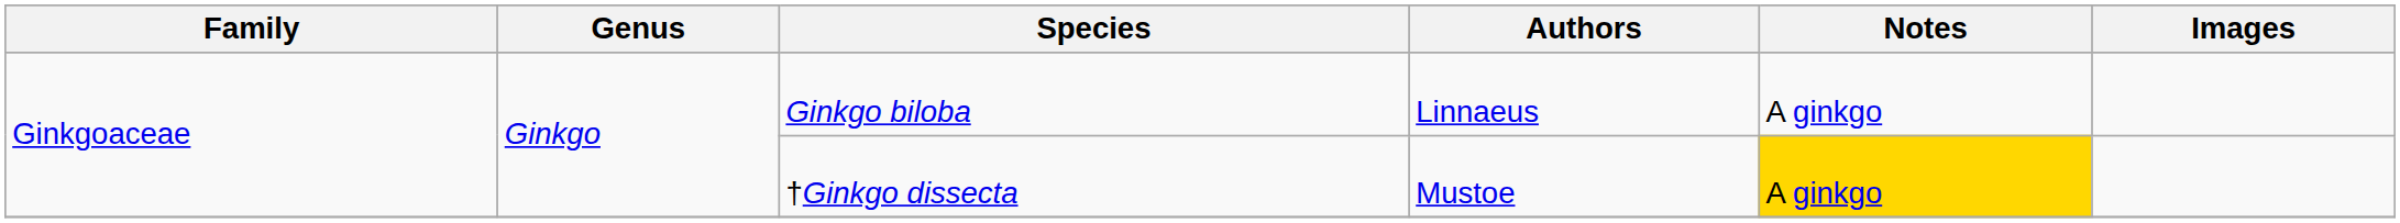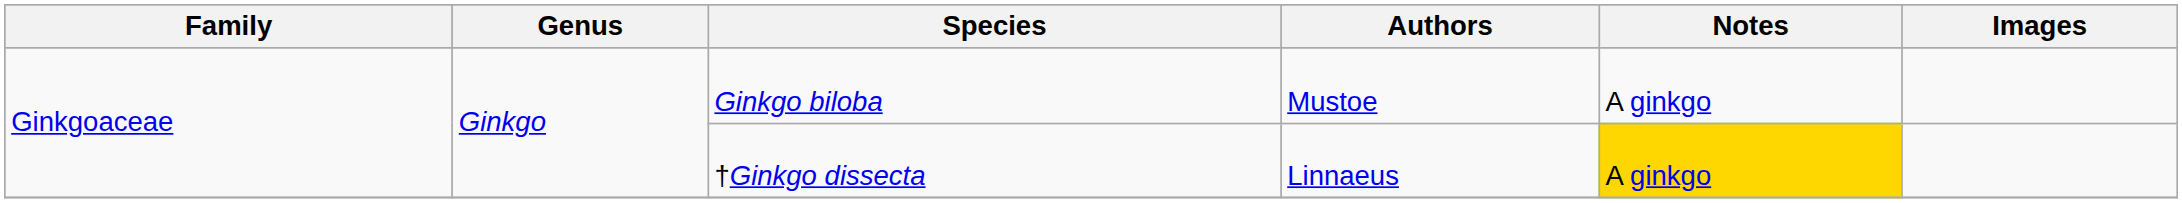 <table class="wikitable sortable"  style="margin:auto; width:100%;">
 <tr>
 <th>Family</th>
 <th>Genus</th>
 <th>Species</th>
 <th>Authors</th>
 <th>Notes</th>
 <th>Images</th>
 </tr>
 <tr>
 <td rowspan=2><a href='#'>Ginkgoaceae</a></td>
 <td rowspan=2><em><a href='#'>Ginkgo</a></em></td>
 <td><br><em><a href='#'>Ginkgo biloba</a></em></td>
-<td><br><a href='#'>Linnaeus</a></td>
+<td><br><a href='#'>Mustoe</a></td>
 <td><br>A <a href='#'>ginkgo</a></td>
 <td><br></td>
 </tr>
 <tr>
 <td><br>†<em><a href='#'>Ginkgo dissecta</a></em></td>
-<td><br><a href='#'>Mustoe</a></td>
+<td><br><a href='#'>Linnaeus</a></td>
 <td style="background: gold;"><br>A <a href='#'>ginkgo</a></td>
 <td><br></td>
 </tr>
 <tr>
 </tr>
 </table>
